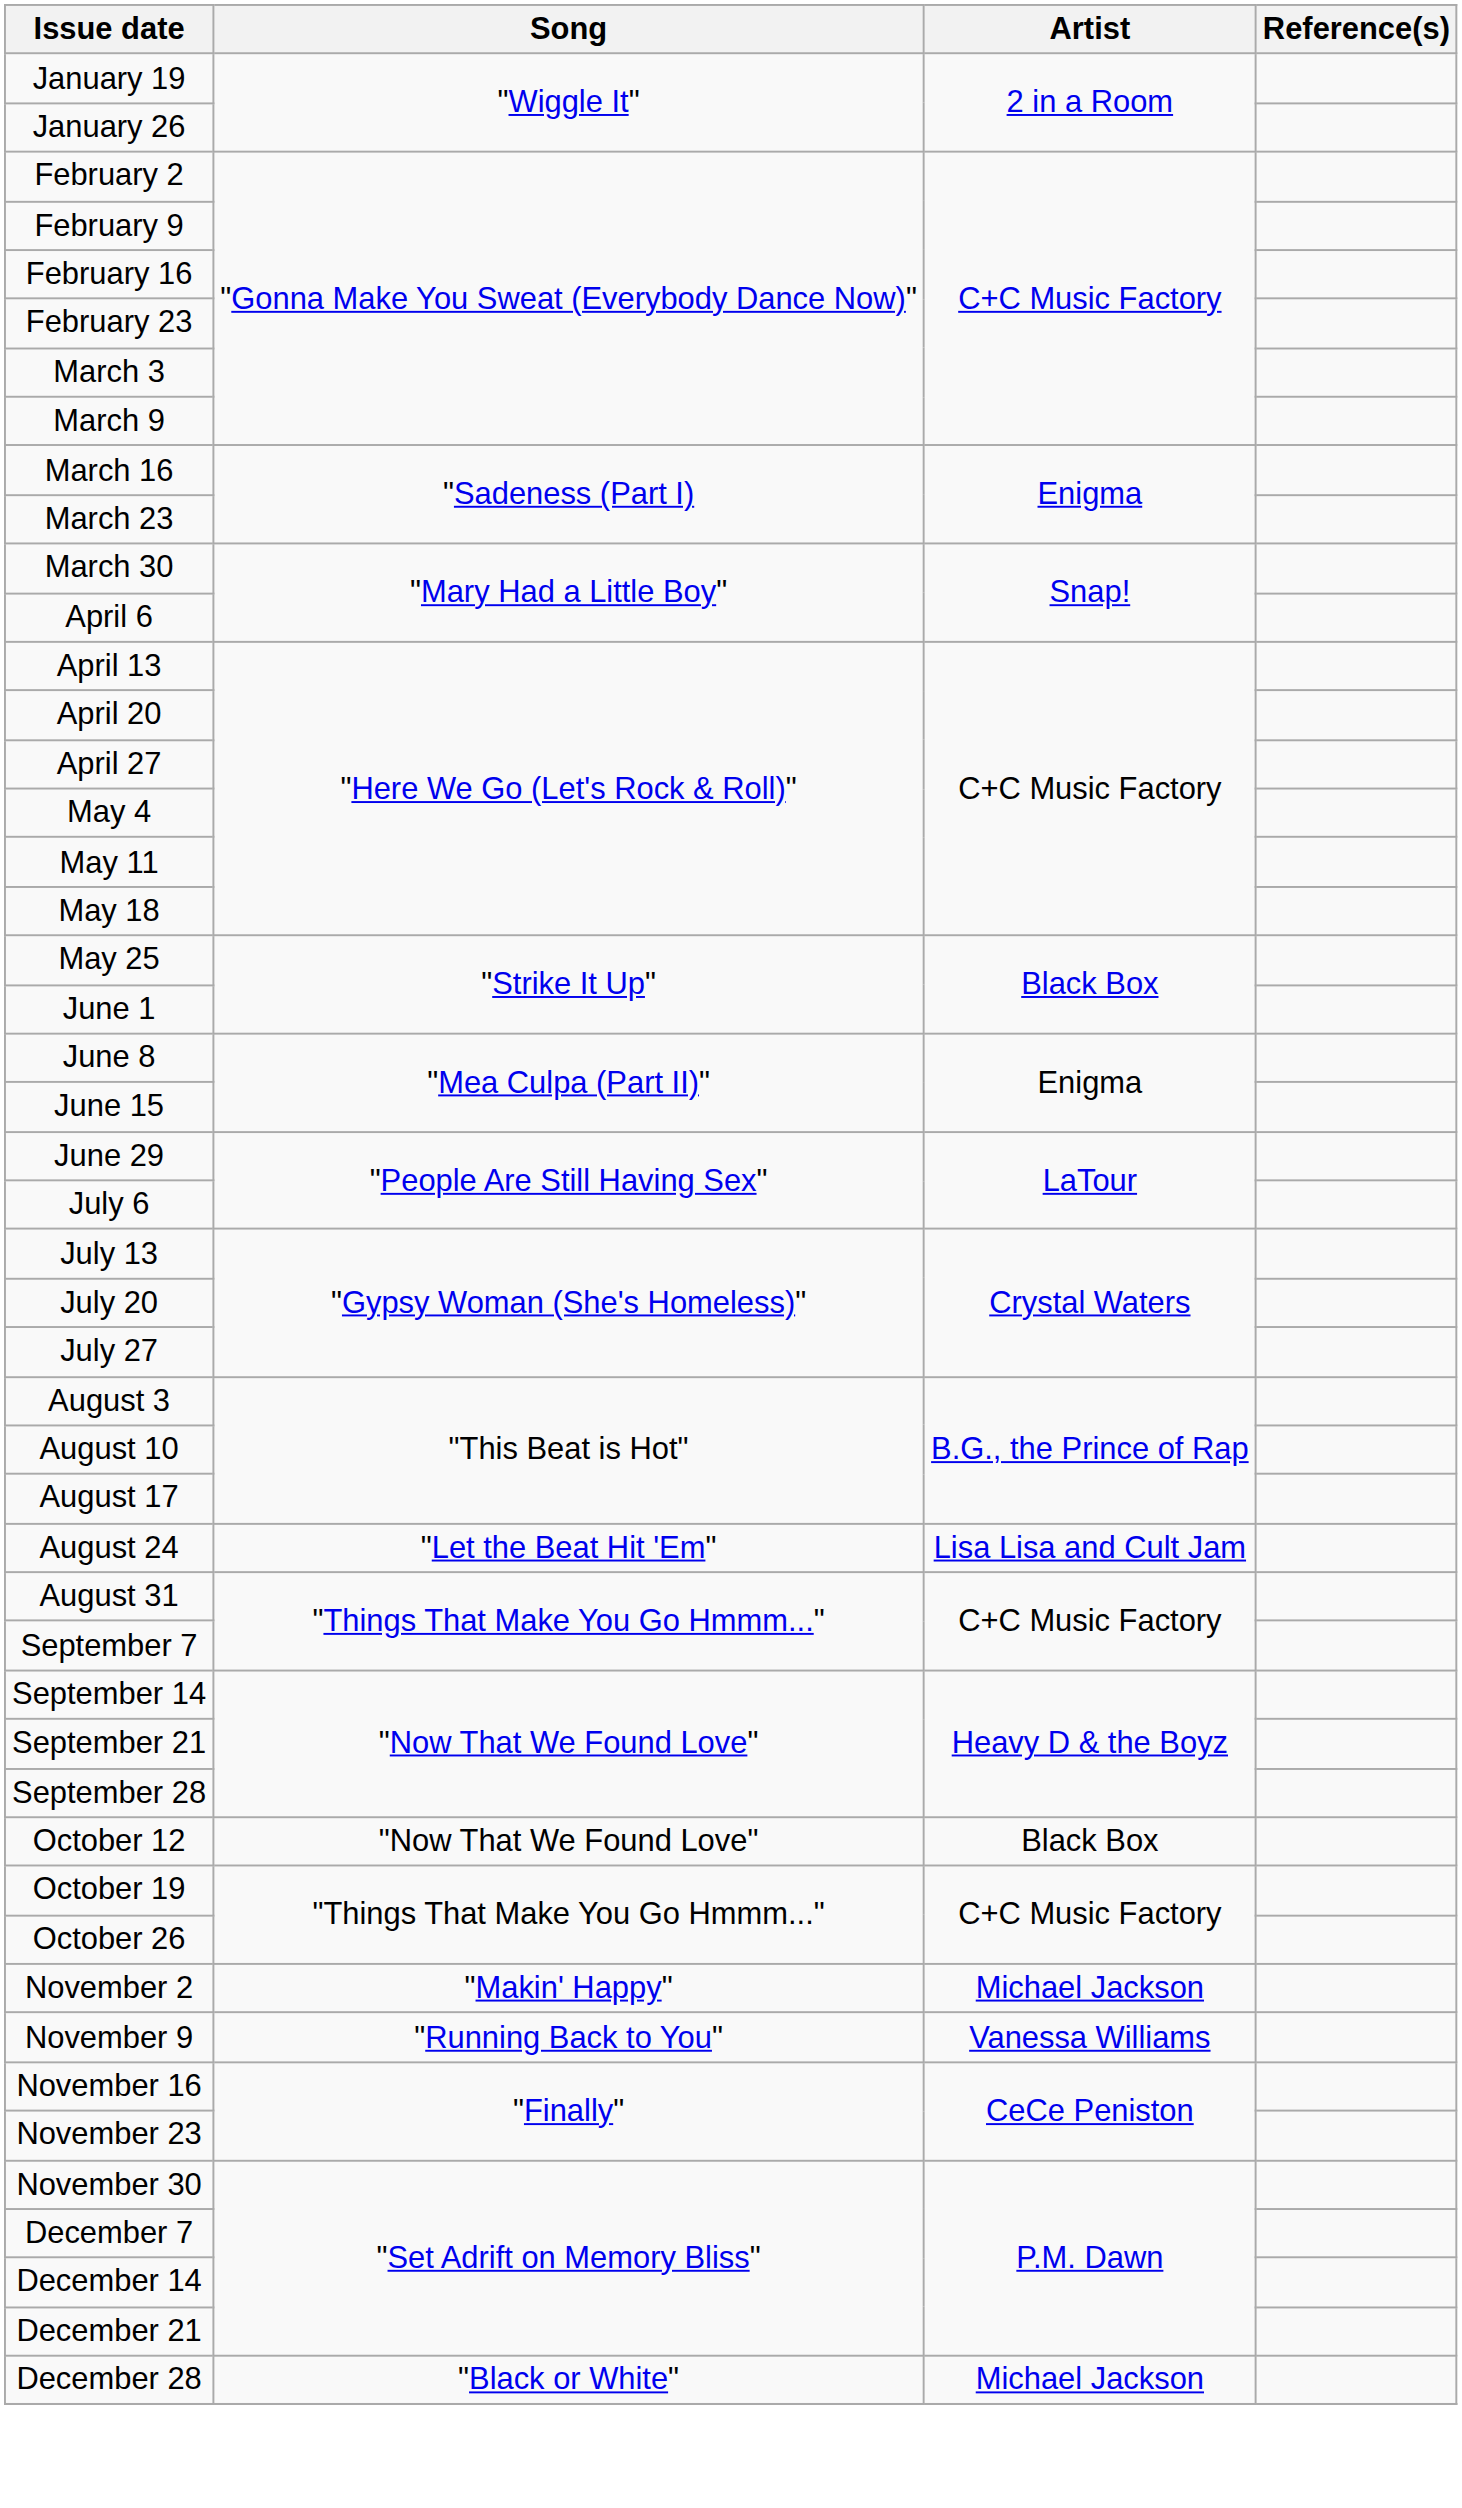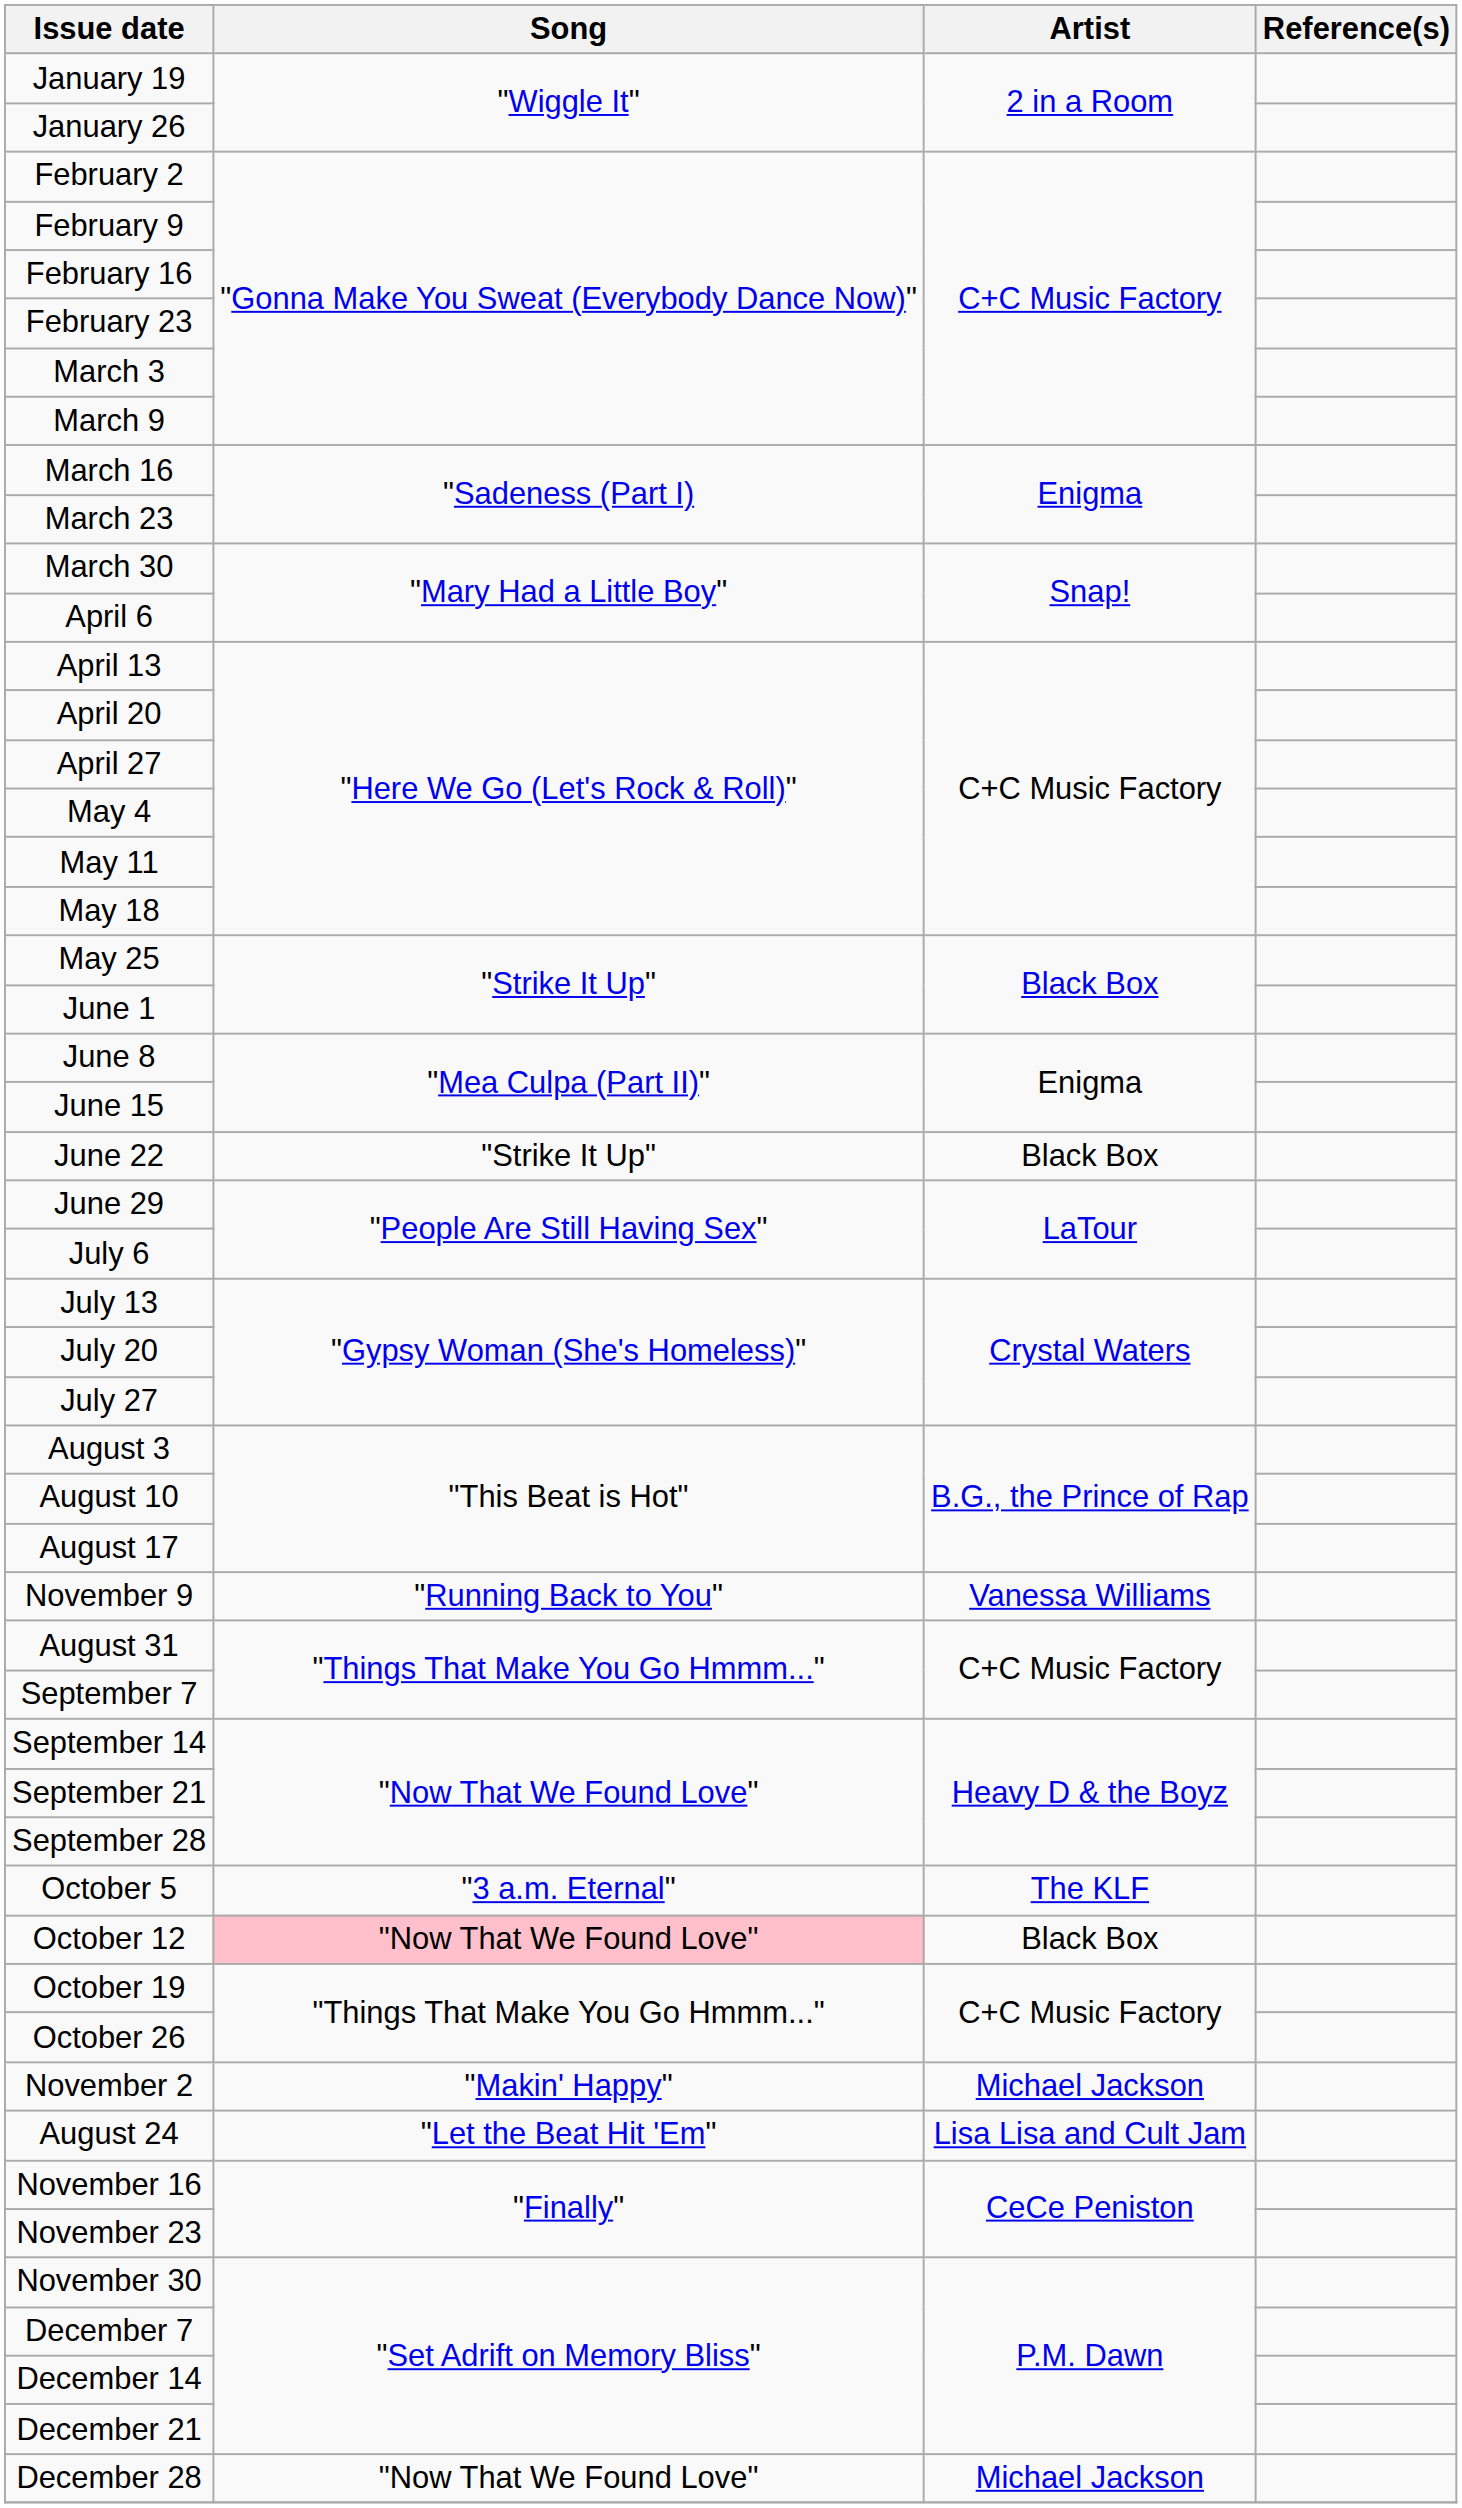 <table class="wikitable" style="text-align: center;">
 <tr>
 <th>Issue date</th>
 <th>Song</th>
 <th>Artist</th>
 <th>Reference(s)</th>
 </tr>
 <tr>
 <td>January 19</td>
 <td rowspan=2>"<a href='#'>Wiggle It</a>"</td>
 <td rowspan=2><a href='#'>2 in a Room</a></td>
 <td></td>
 </tr>
 <tr>
 <td>January 26</td>
 <td></td>
 </tr>
 <tr>
 <td>February 2</td>
 <td rowspan=6>"<a href='#'>Gonna Make You Sweat (Everybody Dance Now)</a>"</td>
 <td rowspan=6><a href='#'>C+C Music Factory</a></td>
 <td></td>
 </tr>
 <tr>
 <td>February 9</td>
 <td></td>
 </tr>
 <tr>
 <td>February 16</td>
 <td></td>
 </tr>
 <tr>
 <td>February 23</td>
 <td></td>
 </tr>
 <tr>
 <td>March 3</td>
 <td></td>
 </tr>
 <tr>
 <td>March 9</td>
 <td></td>
 </tr>
 <tr>
 <td>March 16</td>
 <td rowspan=2>"<a href='#'>Sadeness (Part I)</a></td>
 <td rowspan=2><a href='#'>Enigma</a></td>
 <td></td>
 </tr>
 <tr>
 <td>March 23</td>
 <td></td>
 </tr>
 <tr>
 <td>March 30</td>
 <td rowspan=2>"<a href='#'>Mary Had a Little Boy</a>"</td>
 <td rowspan=2><a href='#'>Snap!</a></td>
 <td></td>
 </tr>
 <tr>
 <td>April 6</td>
 <td></td>
 </tr>
 <tr>
 <td>April 13</td>
 <td rowspan=6>"<a href='#'>Here We Go (Let's Rock & Roll)</a>"</td>
 <td rowspan=6>C+C Music Factory</td>
 <td></td>
 </tr>
 <tr>
 <td>April 20</td>
 <td></td>
 </tr>
 <tr>
 <td>April 27</td>
 <td></td>
 </tr>
 <tr>
 <td>May 4</td>
 <td></td>
 </tr>
 <tr>
 <td>May 11</td>
 <td></td>
 </tr>
 <tr>
 <td>May 18</td>
 <td></td>
 </tr>
 <tr>
 <td>May 25</td>
 <td rowspan=2>"<a href='#'>Strike It Up</a>"</td>
 <td rowspan=2><a href='#'>Black Box</a></td>
 <td></td>
 </tr>
 <tr>
 <td>June 1</td>
 <td></td>
 </tr>
 <tr>
 <td>June 8</td>
 <td rowspan=2>"<a href='#'>Mea Culpa (Part II)</a>"</td>
 <td rowspan=2>Enigma</td>
 <td></td>
 </tr>
 <tr>
 <td>June 15</td>
 <td></td>
 </tr>
 <tr>
+<td>June 22</td>
+<td>"Strike It Up"</td>
+<td>Black Box</td>
+<td></td>
+</tr>
+<tr>
 <td>June 29</td>
 <td rowspan=2>"<a href='#'>People Are Still Having Sex</a>"</td>
 <td rowspan=2><a href='#'>LaTour</a></td>
 <td></td>
 </tr>
 <tr>
 <td>July 6</td>
 <td></td>
 </tr>
 <tr>
 <td>July 13</td>
 <td rowspan=3>"<a href='#'>Gypsy Woman (She's Homeless)</a>"</td>
 <td rowspan=3><a href='#'>Crystal Waters</a></td>
 <td></td>
 </tr>
 <tr>
 <td>July 20</td>
 <td></td>
 </tr>
 <tr>
 <td>July 27</td>
 <td></td>
 </tr>
 <tr>
 <td>August 3</td>
 <td rowspan=3>"This Beat is Hot"</td>
 <td rowspan=3><a href='#'>B.G., the Prince of Rap</a></td>
 <td></td>
 </tr>
 <tr>
 <td>August 10</td>
 <td></td>
 </tr>
 <tr>
 <td>August 17</td>
 <td></td>
 </tr>
 <tr>
-<td>August 24</td>
-<td>"<a href='#'>Let the Beat Hit 'Em</a>"</td>
-<td><a href='#'>Lisa Lisa and Cult Jam</a></td>
+<td>November 9</td>
+<td>"<a href='#'>Running Back to You</a>"</td>
+<td><a href='#'>Vanessa Williams</a></td>
 <td></td>
 </tr>
 <tr>
 <td>August 31</td>
 <td rowspan=2>"<a href='#'>Things That Make You Go Hmmm...</a>"</td>
 <td rowspan=2>C+C Music Factory</td>
 <td></td>
 </tr>
 <tr>
 <td>September 7</td>
 <td></td>
 </tr>
 <tr>
 <td>September 14</td>
 <td rowspan=3>"<a href='#'>Now That We Found Love</a>"</td>
 <td rowspan=3><a href='#'>Heavy D & the Boyz</a></td>
 <td></td>
 </tr>
 <tr>
 <td>September 21</td>
 <td></td>
 </tr>
 <tr>
 <td>September 28</td>
 <td></td>
 </tr>
 <tr>
+<td>October 5</td>
+<td>"<a href='#'>3 a.m. Eternal</a>"</td>
+<td><a href='#'>The KLF</a></td>
+<td></td>
+</tr>
+<tr>
 <td>October 12</td>
-<td>"Now That We Found Love"</td>
+<td style="background: pink;">"Now That We Found Love"</td>
 <td>Black Box</td>
 <td></td>
 </tr>
 <tr>
 <td>October 19</td>
 <td rowspan=2>"Things That Make You Go Hmmm..."</td>
 <td rowspan=2>C+C Music Factory</td>
 <td></td>
 </tr>
 <tr>
 <td>October 26</td>
 <td></td>
 </tr>
 <tr>
 <td>November 2</td>
 <td>"<a href='#'>Makin' Happy</a>"</td>
 <td><a href='#'>Michael Jackson</a></td>
 <td></td>
 </tr>
 <tr>
-<td>November 9</td>
-<td>"<a href='#'>Running Back to You</a>"</td>
-<td><a href='#'>Vanessa Williams</a></td>
+<td>August 24</td>
+<td>"<a href='#'>Let the Beat Hit 'Em</a>"</td>
+<td><a href='#'>Lisa Lisa and Cult Jam</a></td>
 <td></td>
 </tr>
 <tr>
 <td>November 16</td>
 <td rowspan=2>"<a href='#'>Finally</a>"</td>
 <td rowspan=2><a href='#'>CeCe Peniston</a></td>
 <td></td>
 </tr>
 <tr>
 <td>November 23</td>
 <td></td>
 </tr>
 <tr>
 <td>November 30</td>
 <td rowspan=4>"<a href='#'>Set Adrift on Memory Bliss</a>"</td>
 <td rowspan=4><a href='#'>P.M. Dawn</a></td>
 <td></td>
 </tr>
 <tr>
 <td>December 7</td>
 <td></td>
 </tr>
 <tr>
 <td>December 14</td>
 <td></td>
 </tr>
 <tr>
 <td>December 21</td>
 <td></td>
 </tr>
 <tr>
 <td>December 28</td>
-<td>"<a href='#'>Black or White</a>"</td>
+<td>"Now That We Found Love"</td>
 <td><a href='#'>Michael Jackson</a></td>
 <td></td>
 </tr>
 <tr>
 </tr>
 </table>
